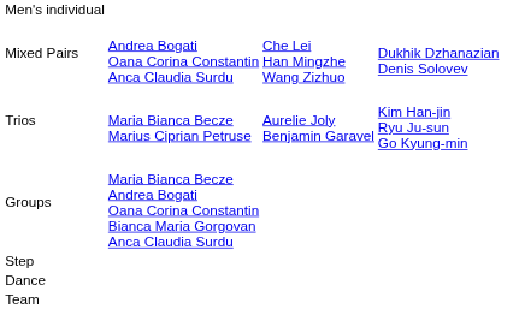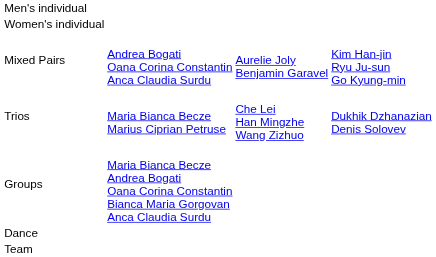 <table>
 <tr>
 <td>Men's individual</td>
 <td></td>
 <td></td>
 <td></td>
 </tr>
 <tr>
+<td>Women's individual</td>
+<td></td>
+<td></td>
+<td><br></td>
+</tr>
+<tr>
 <td>Mixed Pairs</td>
 <td> <br><a href='#'>Andrea Bogati</a><br><a href='#'>Oana Corina Constantin</a><br><a href='#'>Anca Claudia Surdu</a></td>
+<td> <br><a href='#'>Aurelie Joly</a><br><a href='#'>Benjamin Garavel</a></td>
+<td> <br><a href='#'>Kim Han-jin</a><br><a href='#'>Ryu Ju-sun</a><br><a href='#'>Go Kyung-min</a><br></td>
+</tr>
+<tr>
+<td>Trios</td>
+<td> <br><a href='#'>Maria Bianca Becze</a><br><a href='#'>Marius Ciprian Petruse</a></td>
 <td> <br><a href='#'>Che Lei</a><br><a href='#'>Han Mingzhe</a><br><a href='#'>Wang Zizhuo</a></td>
 <td> <br><a href='#'>Dukhik Dzhanazian</a><br><a href='#'>Denis Solovev</a><br></td>
 </tr>
 <tr>
-<td>Trios</td>
-<td> <br><a href='#'>Maria Bianca Becze</a><br><a href='#'>Marius Ciprian Petruse</a></td>
-<td> <br><a href='#'>Aurelie Joly</a><br><a href='#'>Benjamin Garavel</a></td>
-<td> <br><a href='#'>Kim Han-jin</a><br><a href='#'>Ryu Ju-sun</a><br><a href='#'>Go Kyung-min</a><br></td>
-</tr>
-<tr>
 <td>Groups</td>
 <td> <br><a href='#'>Maria Bianca Becze</a><br><a href='#'>Andrea Bogati</a><br><a href='#'>Oana Corina Constantin</a><br><a href='#'>Bianca Maria Gorgovan</a><br><a href='#'>Anca Claudia Surdu</a></td>
-<td></td>
-<td></td>
-</tr>
-<tr>
-<td>Step</td>
-<td></td>
 <td></td>
 <td></td>
 </tr>
 <tr>
 <td>Dance</td>
 <td></td>
 <td></td>
 <td></td>
 </tr>
 <tr>
 <td>Team</td>
 <td></td>
 <td></td>
 <td></td>
 </tr>
 </table>
